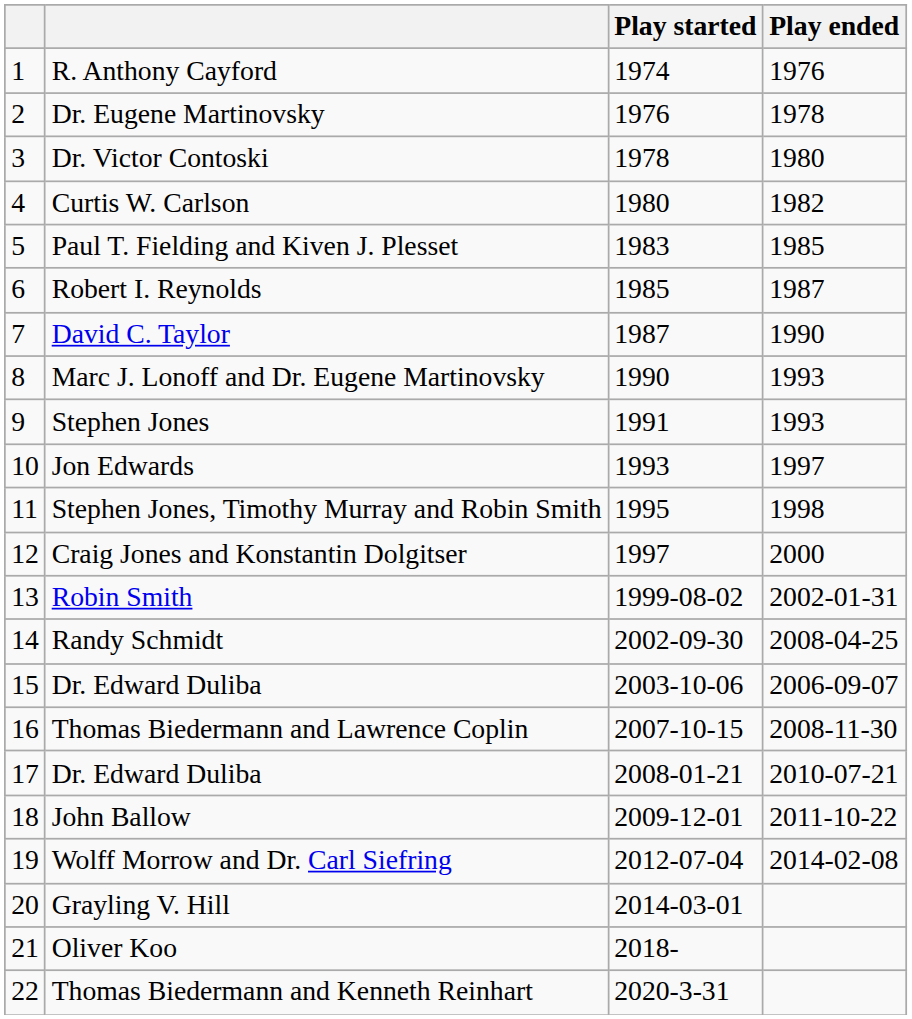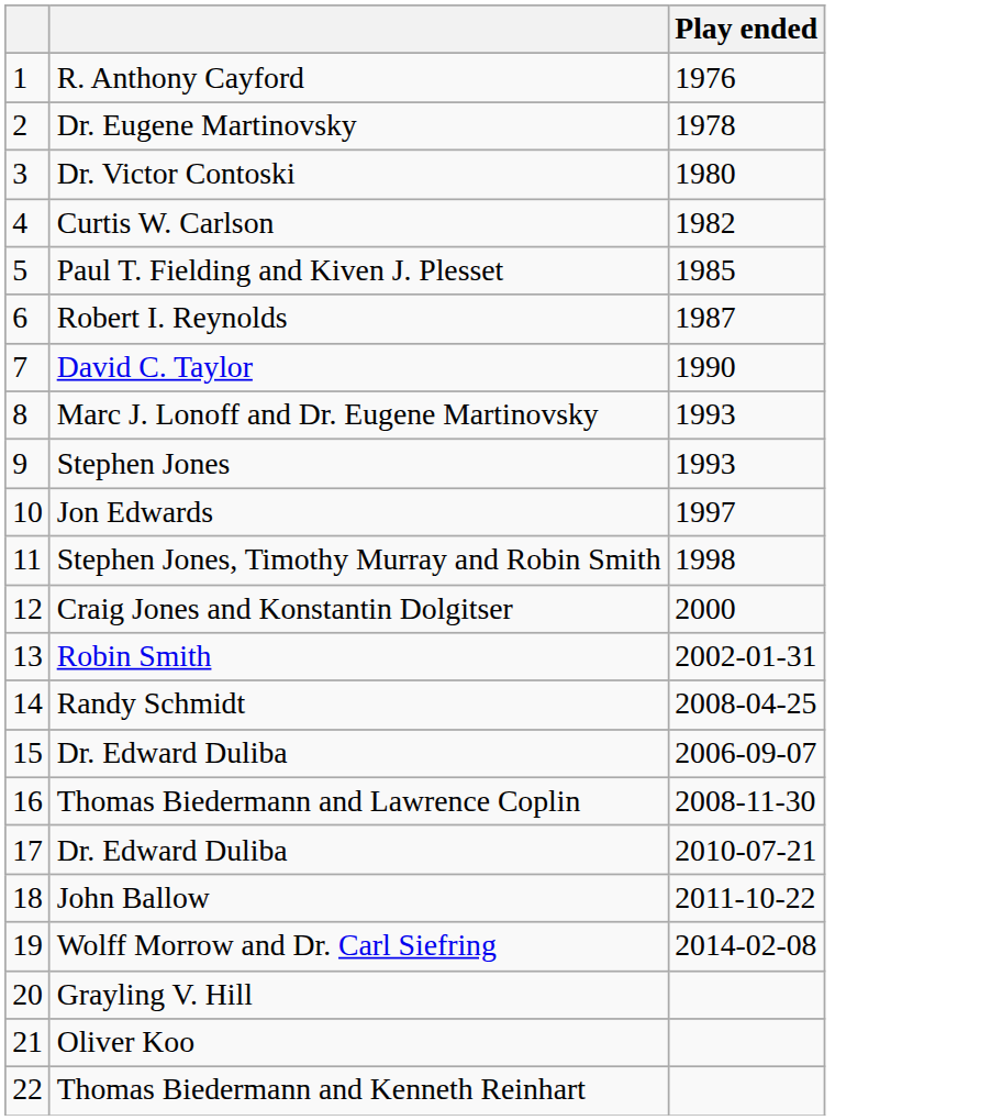 <table class="wikitable">
 <tr>
 <th></th>
 <th></th>
-<th>Play started</th>
 <th>Play ended</th>
 </tr>
 <tr>
 <td>1</td>
 <td>R. Anthony Cayford</td>
-<td>1974</td>
 <td>1976</td>
 </tr>
 <tr>
 <td>2</td>
 <td>Dr. Eugene Martinovsky</td>
-<td>1976</td>
 <td>1978</td>
 </tr>
 <tr>
 <td>3</td>
 <td>Dr. Victor Contoski</td>
-<td>1978</td>
 <td>1980</td>
 </tr>
 <tr>
 <td>4</td>
 <td>Curtis W. Carlson</td>
-<td>1980</td>
 <td>1982</td>
 </tr>
 <tr>
 <td>5</td>
 <td>Paul T. Fielding and Kiven J. Plesset</td>
-<td>1983</td>
 <td>1985</td>
 </tr>
 <tr>
 <td>6</td>
 <td>Robert I. Reynolds</td>
-<td>1985</td>
 <td>1987</td>
 </tr>
 <tr>
 <td>7</td>
 <td><a href='#'>David C. Taylor</a></td>
-<td>1987</td>
 <td>1990</td>
 </tr>
 <tr>
 <td>8</td>
 <td>Marc J. Lonoff and Dr. Eugene Martinovsky</td>
-<td>1990</td>
 <td>1993</td>
 </tr>
 <tr>
 <td>9</td>
 <td>Stephen Jones</td>
-<td>1991</td>
 <td>1993</td>
 </tr>
 <tr>
 <td>10</td>
 <td>Jon Edwards</td>
-<td>1993</td>
 <td>1997</td>
 </tr>
 <tr>
 <td>11</td>
 <td>Stephen Jones, Timothy Murray and Robin Smith</td>
-<td>1995</td>
 <td>1998</td>
 </tr>
 <tr>
 <td>12</td>
 <td>Craig Jones and Konstantin Dolgitser</td>
-<td>1997</td>
 <td>2000</td>
 </tr>
 <tr>
 <td>13</td>
 <td><a href='#'>Robin Smith</a></td>
-<td>1999-08-02</td>
 <td>2002-01-31</td>
 </tr>
 <tr>
 <td>14</td>
 <td>Randy Schmidt</td>
-<td>2002-09-30</td>
 <td>2008-04-25</td>
 </tr>
 <tr>
 <td>15</td>
 <td>Dr. Edward Duliba</td>
-<td>2003-10-06</td>
 <td>2006-09-07</td>
 </tr>
 <tr>
 <td>16</td>
 <td>Thomas Biedermann and Lawrence Coplin</td>
-<td>2007-10-15</td>
 <td>2008-11-30</td>
 </tr>
 <tr>
 <td>17</td>
 <td>Dr. Edward Duliba</td>
-<td>2008-01-21</td>
 <td>2010-07-21</td>
 </tr>
 <tr>
 <td>18</td>
 <td>John Ballow</td>
-<td>2009-12-01</td>
 <td>2011-10-22</td>
 </tr>
 <tr>
 <td>19</td>
 <td>Wolff Morrow and Dr. <a href='#'>Carl Siefring</a></td>
-<td>2012-07-04</td>
 <td>2014-02-08</td>
 </tr>
 <tr>
 <td>20</td>
 <td>Grayling V. Hill</td>
-<td>2014-03-01</td>
 <td></td>
 </tr>
 <tr>
 <td>21</td>
 <td>Oliver Koo</td>
-<td>2018-</td>
 <td></td>
 </tr>
 <tr>
 <td>22</td>
 <td>Thomas Biedermann and Kenneth Reinhart</td>
-<td>2020-3-31</td>
 <td></td>
 </tr>
 </table>
